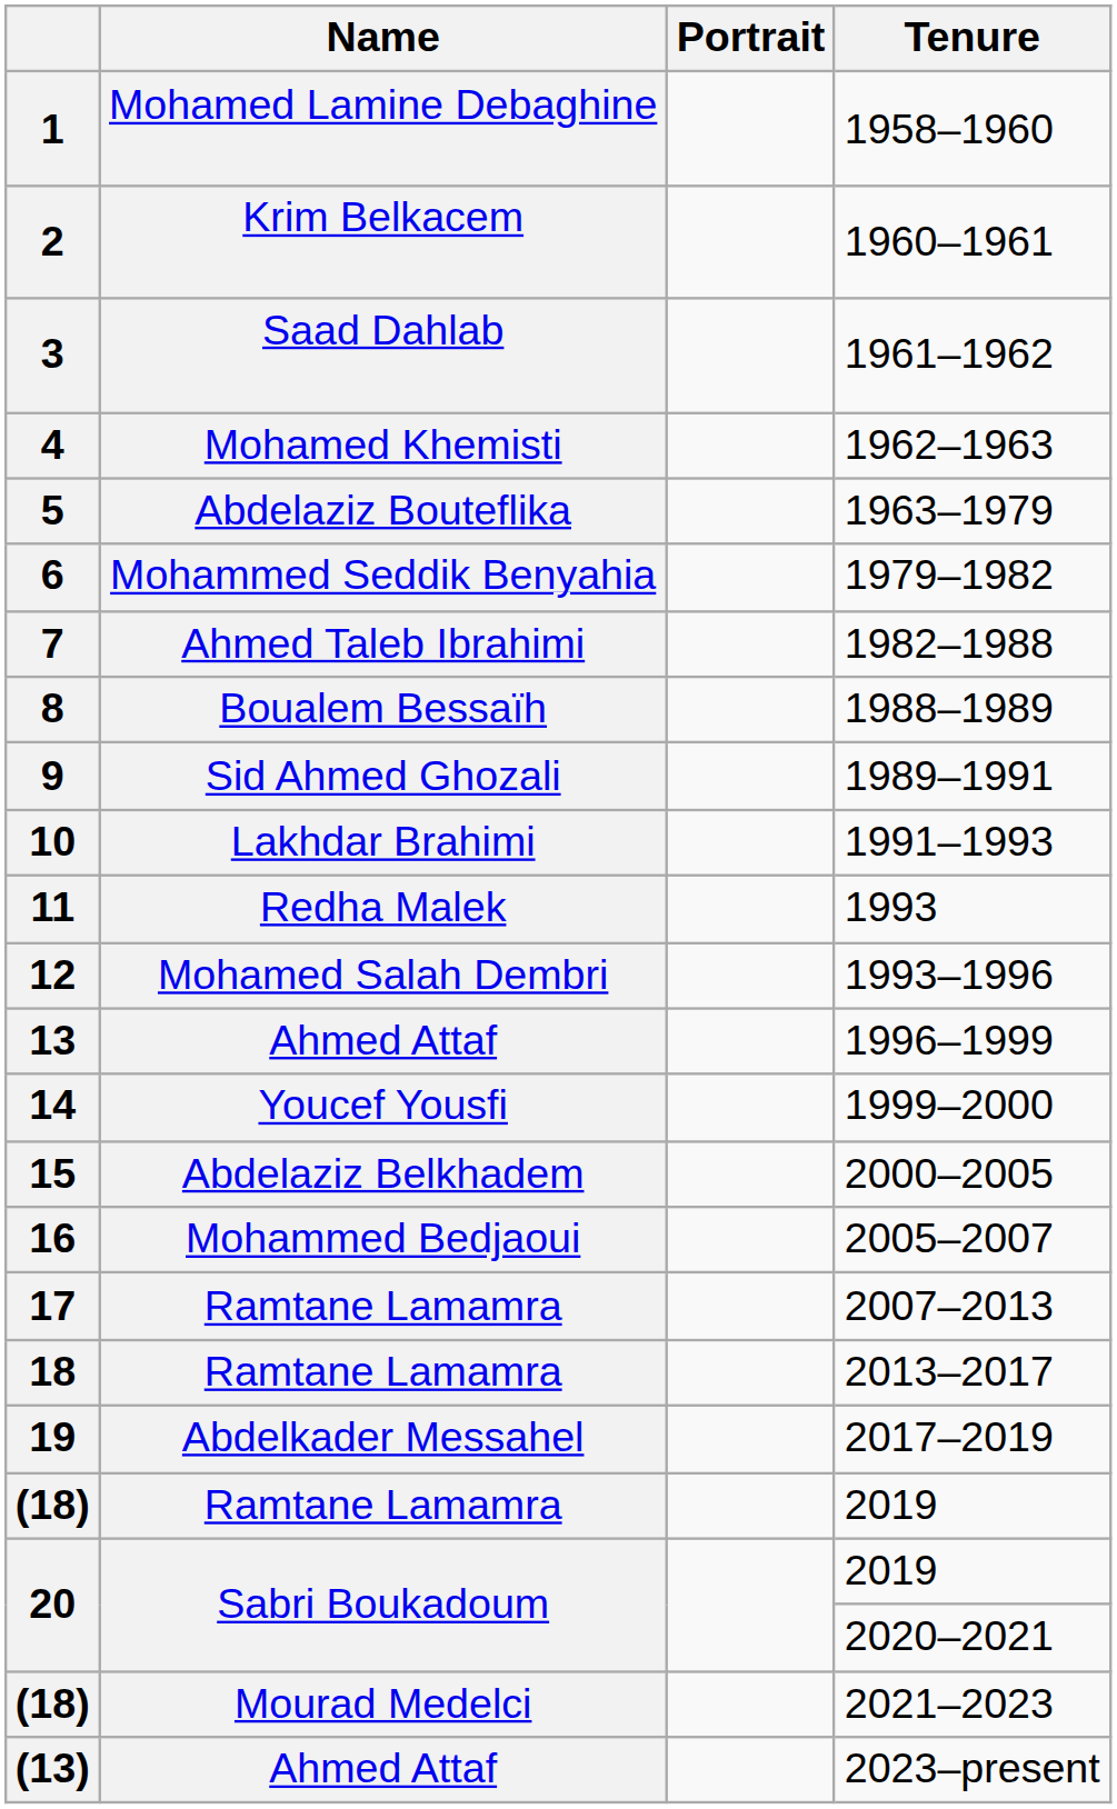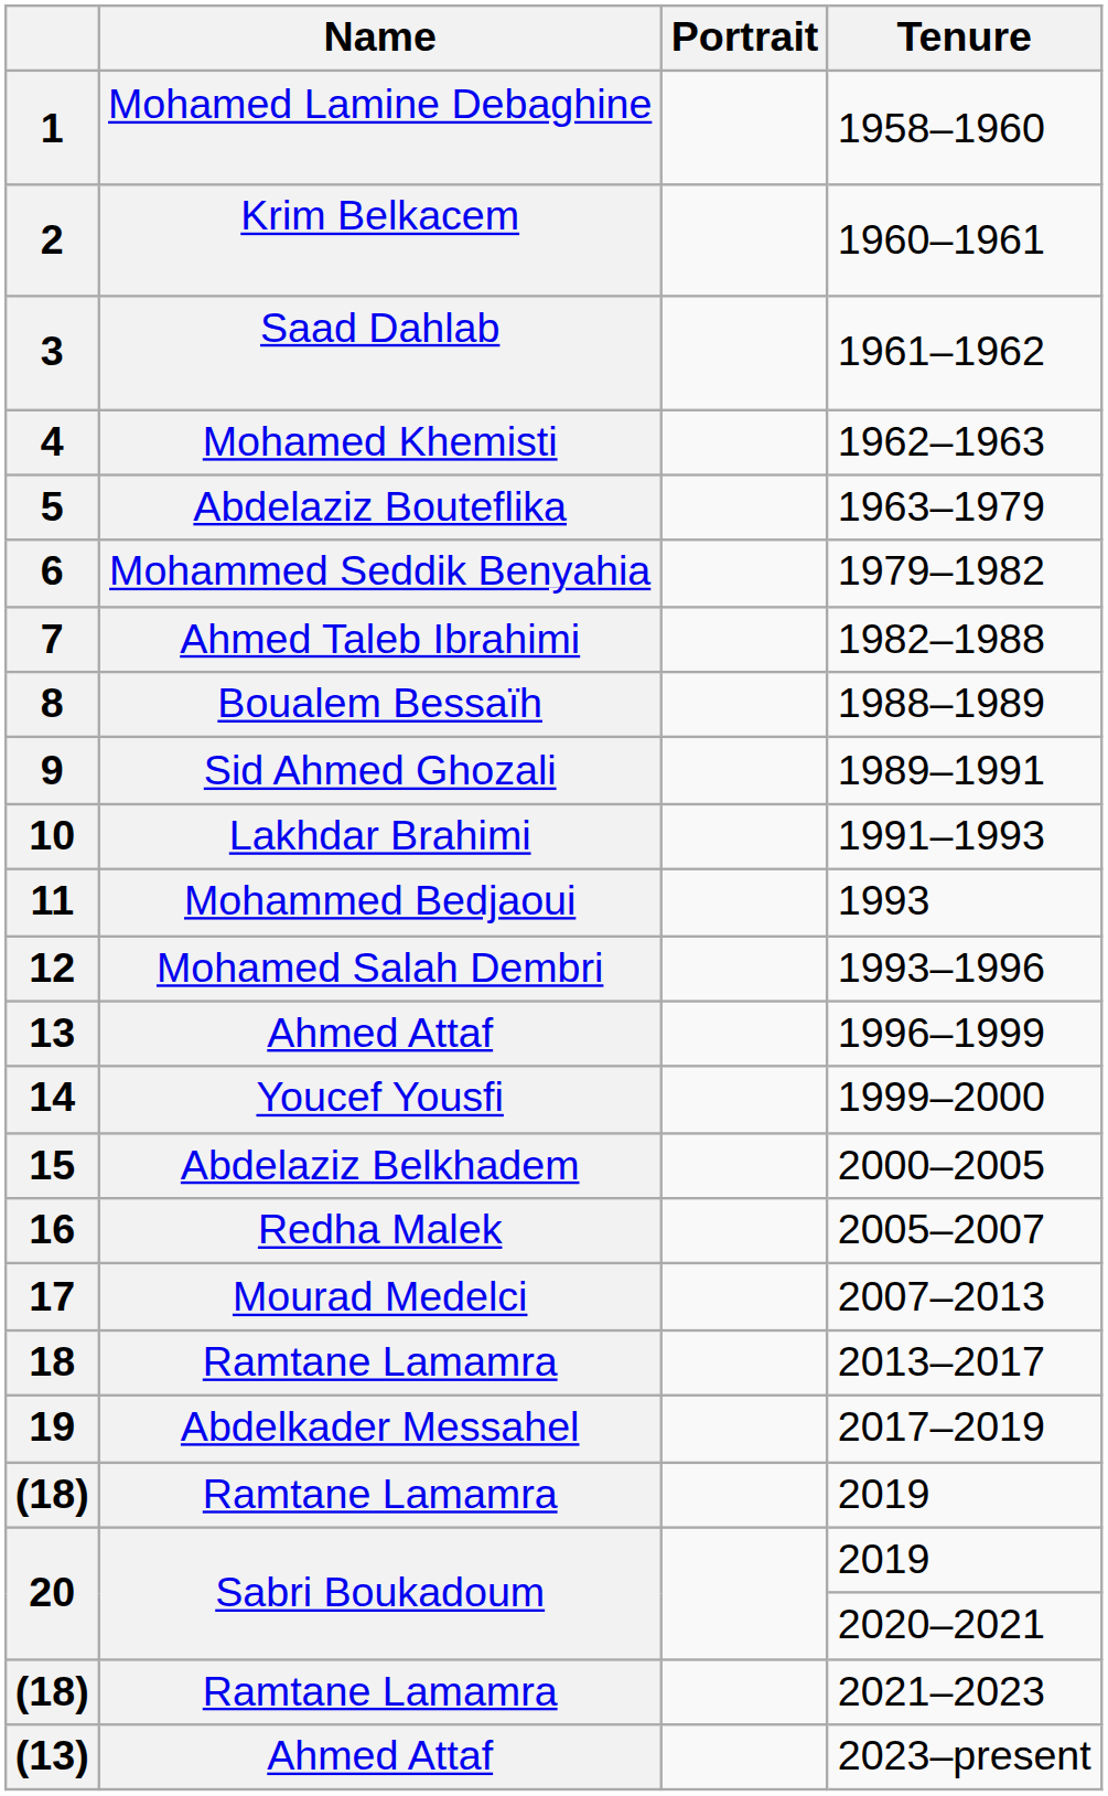 <table class="wikitable">
 <tr>
 <th></th>
 <th>Name<br></th>
 <th>Portrait</th>
 <th>Tenure</th>
 </tr>
 <tr>
 <th>1</th>
 <th align="center" scope="row" style="font-weight:normal;"><a href='#'>Mohamed Lamine Debaghine</a><br><br></th>
 <td></td>
 <td>1958–1960</td>
 </tr>
 <tr>
 <th>2</th>
 <th align="center" scope="row" style="font-weight:normal;"><a href='#'>Krim Belkacem</a><br><br></th>
 <td></td>
 <td>1960–1961</td>
 </tr>
 <tr>
 <th>3</th>
 <th align="center" scope="row" style="font-weight:normal;"><a href='#'>Saad Dahlab</a><br><br></th>
 <td></td>
 <td>1961–1962</td>
 </tr>
 <tr>
 <th>4</th>
 <th align="center" scope="row" style="font-weight:normal;"><a href='#'>Mohamed Khemisti</a><br></th>
 <td></td>
 <td>1962–1963</td>
 </tr>
 <tr>
 <th>5</th>
 <th align="center" scope="row" style="font-weight:normal;"><a href='#'>Abdelaziz Bouteflika</a><br></th>
 <td></td>
 <td>1963–1979</td>
 </tr>
 <tr>
 <th>6</th>
 <th align="center" scope="row" style="font-weight:normal;"><a href='#'>Mohammed Seddik Benyahia</a><br></th>
 <td></td>
 <td>1979–1982</td>
 </tr>
 <tr>
 <th>7</th>
 <th align="center" scope="row" style="font-weight:normal;"><a href='#'>Ahmed Taleb Ibrahimi</a><br></th>
 <td></td>
 <td>1982–1988</td>
 </tr>
 <tr>
 <th>8</th>
 <th align="center" scope="row" style="font-weight:normal;"><a href='#'>Boualem Bessaïh</a><br></th>
 <td></td>
 <td>1988–1989</td>
 </tr>
 <tr>
 <th>9</th>
 <th align="center" scope="row" style="font-weight:normal;"><a href='#'>Sid Ahmed Ghozali</a><br></th>
 <td></td>
 <td>1989–1991</td>
 </tr>
 <tr>
 <th>10</th>
 <th align="center" scope="row" style="font-weight:normal;"><a href='#'>Lakhdar Brahimi</a><br></th>
 <td></td>
 <td>1991–1993</td>
 </tr>
 <tr>
 <th>11</th>
-<th align="center" scope="row" style="font-weight:normal;"><a href='#'>Redha Malek</a><br></th>
+<th align="center" scope="row" style="font-weight:normal;"><a href='#'>Mohammed Bedjaoui</a><br></th>
 <td></td>
 <td>1993</td>
 </tr>
 <tr>
 <th>12</th>
 <th align="center" scope="row" style="font-weight:normal;"><a href='#'>Mohamed Salah Dembri</a><br></th>
 <td></td>
 <td>1993–1996</td>
 </tr>
 <tr>
 <th>13</th>
 <th align="center" scope="row" style="font-weight:normal;"><a href='#'>Ahmed Attaf</a><br></th>
 <td></td>
 <td>1996–1999</td>
 </tr>
 <tr>
 <th>14</th>
 <th align="center" scope="row" style="font-weight:normal;"><a href='#'>Youcef Yousfi</a><br></th>
 <td></td>
 <td>1999–2000</td>
 </tr>
 <tr>
 <th>15</th>
 <th align="center" scope="row" style="font-weight:normal;"><a href='#'>Abdelaziz Belkhadem</a><br></th>
 <td></td>
 <td>2000–2005</td>
 </tr>
 <tr>
 <th>16</th>
-<th align="center" scope="row" style="font-weight:normal;"><a href='#'>Mohammed Bedjaoui</a><br></th>
+<th align="center" scope="row" style="font-weight:normal;"><a href='#'>Redha Malek</a><br></th>
 <td></td>
 <td>2005–2007</td>
 </tr>
 <tr>
 <th>17</th>
-<th align="center" scope="row" style="font-weight:normal;"><a href='#'>Ramtane Lamamra</a><br></th>
+<th align="center" scope="row" style="font-weight:normal;"><a href='#'>Mourad Medelci</a><br></th>
 <td></td>
 <td>2007–2013</td>
 </tr>
 <tr>
 <th>18</th>
 <th align="center" scope="row" style="font-weight:normal;"><a href='#'>Ramtane Lamamra</a><br></th>
 <td></td>
 <td>2013–2017</td>
 </tr>
 <tr>
 <th>19</th>
 <th align="center" scope="row" style="font-weight:normal;"><a href='#'>Abdelkader Messahel</a><br></th>
 <td></td>
 <td>2017–2019</td>
 </tr>
 <tr>
 <th>(18)</th>
 <th align="center" scope="row" style="font-weight:normal;"><a href='#'>Ramtane Lamamra</a><br></th>
 <td></td>
 <td>2019</td>
 </tr>
 <tr>
 <th rowspan="2">20</th>
 <th rowspan="2" align="center" scope="row" style="font-weight:normal;"><a href='#'>Sabri Boukadoum</a><br></th>
 <td rowspan="2"></td>
 <td>2019</td>
 </tr>
 <tr>
 <td>2020–2021</td>
 </tr>
 <tr>
 <th>(18)</th>
-<th align="center" scope="row" style="font-weight:normal;"><a href='#'>Mourad Medelci</a><br></th>
+<th align="center" scope="row" style="font-weight:normal;"><a href='#'>Ramtane Lamamra</a><br></th>
 <td></td>
 <td>2021–2023</td>
 </tr>
 <tr>
 <th>(13)</th>
 <th align="center" scope="row" style="font-weight:normal;"><a href='#'>Ahmed Attaf</a><br></th>
 <td></td>
 <td>2023–present</td>
 </tr>
 </table>
